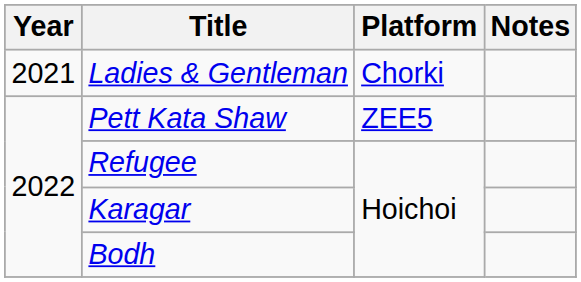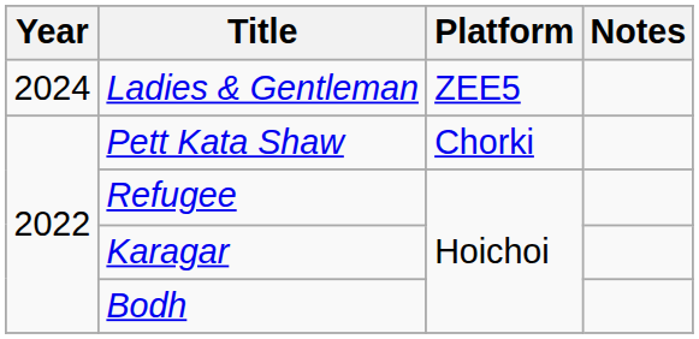 <table class="wikitable">
 <tr>
 <th>Year</th>
 <th>Title</th>
 <th>Platform</th>
 <th>Notes</th>
 </tr>
 <tr>
-<td>2021</td>
+<td>2024</td>
 <td><em><a href='#'>Ladies & Gentleman</a></em></td>
-<td><a href='#'>Chorki</a></td>
+<td><a href='#'>ZEE5</a></td>
 <td></td>
 </tr>
 <tr>
 <td rowspan="4">2022</td>
 <td><em><a href='#'>Pett Kata Shaw</a></em></td>
-<td><a href='#'>ZEE5</a></td>
+<td><a href='#'>Chorki</a></td>
 <td></td>
 </tr>
 <tr>
 <td><em><a href='#'>Refugee</a></em></td>
 <td rowspan="3">Hoichoi</td>
 <td></td>
 </tr>
 <tr>
 <td><em><a href='#'>Karagar</a></em></td>
 <td></td>
 </tr>
 <tr>
 <td><em><a href='#'>Bodh</a></em></td>
 <td></td>
 </tr>
 </table>
